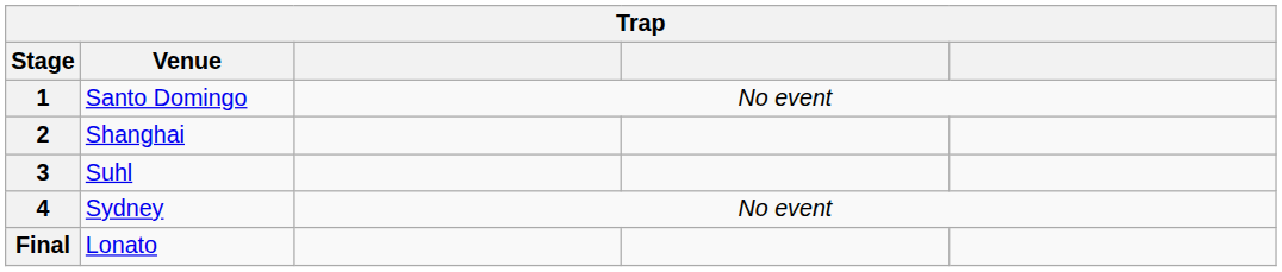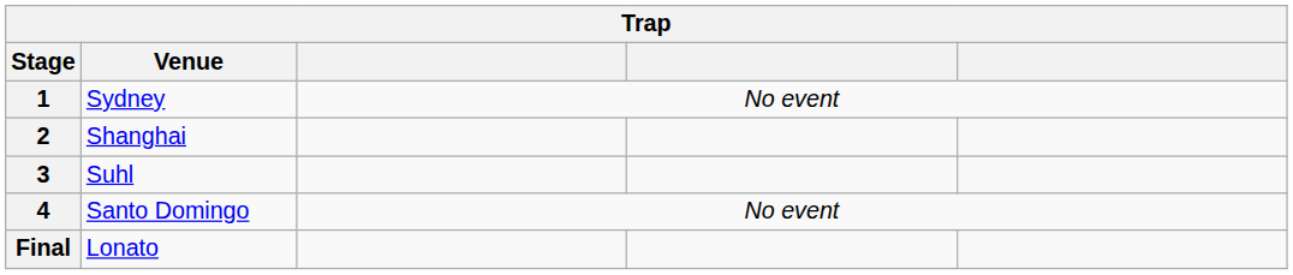 <table class="wikitable">
 <tr>
 <th colspan="5">Trap</th>
 </tr>
 <tr>
 <th>Stage</th>
 <th width=140>Venue</th>
 <th width=220></th>
 <th width=220></th>
 <th width=220></th>
 </tr>
 <tr>
 <th>1</th>
-<td> <a href='#'>Santo Domingo</a></td>
+<td> <a href='#'>Sydney</a></td>
 <td align = center colspan="3"><em>No event</em></td>
 </tr>
 <tr>
 <th>2</th>
 <td> <a href='#'>Shanghai</a></td>
 <td></td>
 <td></td>
 <td></td>
 </tr>
 <tr>
 <th>3</th>
 <td> <a href='#'>Suhl</a></td>
 <td></td>
 <td></td>
 <td></td>
 </tr>
 <tr>
 <th>4</th>
-<td> <a href='#'>Sydney</a></td>
+<td> <a href='#'>Santo Domingo</a></td>
 <td align = center colspan="3"><em>No event</em></td>
 </tr>
 <tr>
 <th>Final</th>
 <td> <a href='#'>Lonato</a></td>
 <td></td>
 <td></td>
 <td></td>
 </tr>
 </table>
